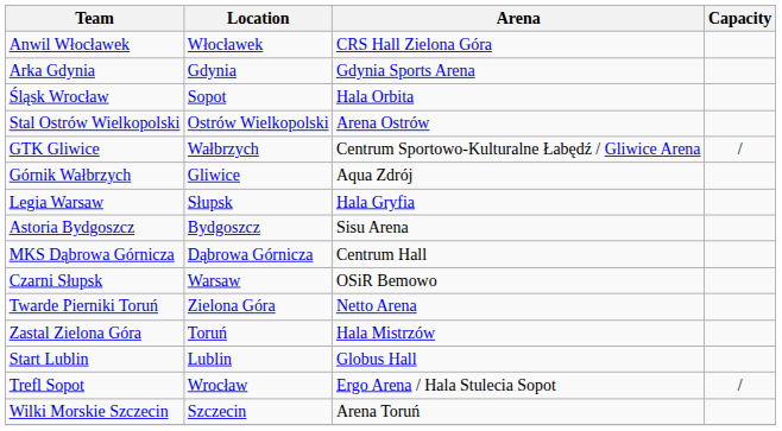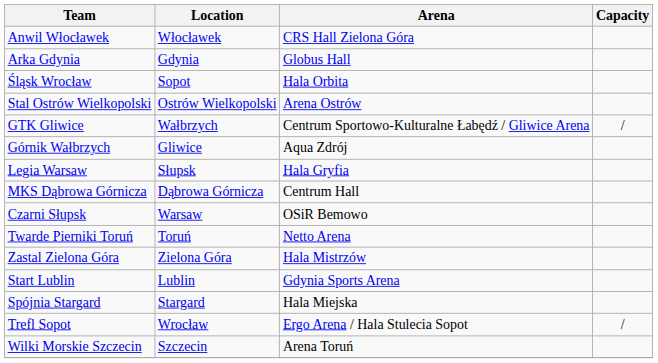 <table class="wikitable sortable">
 <tr>
 <th>Team</th>
 <th>Location</th>
 <th>Arena</th>
 <th>Capacity</th>
 </tr>
 <tr>
 <td><a href='#'>Anwil Włocławek</a></td>
 <td><a href='#'>Włocławek</a></td>
 <td><a href='#'>CRS Hall Zielona Góra</a></td>
 <td align=center></td>
 </tr>
 <tr>
 <td><a href='#'>Arka Gdynia</a></td>
 <td><a href='#'>Gdynia</a></td>
-<td><a href='#'>Gdynia Sports Arena</a></td>
+<td><a href='#'>Globus Hall</a></td>
 <td align=center></td>
 </tr>
 <tr>
 <td><a href='#'>Śląsk Wrocław</a></td>
 <td><a href='#'>Sopot</a></td>
 <td><a href='#'>Hala Orbita</a></td>
 <td align=center></td>
 </tr>
 <tr>
 <td><a href='#'>Stal Ostrów Wielkopolski</a></td>
 <td><a href='#'>Ostrów Wielkopolski</a></td>
 <td><a href='#'>Arena Ostrów</a></td>
 <td align="center"></td>
 </tr>
 <tr>
 <td><a href='#'>GTK Gliwice</a></td>
 <td><a href='#'>Wałbrzych</a></td>
 <td>Centrum Sportowo-Kulturalne Łabędź / <a href='#'>Gliwice Arena</a></td>
 <td align=center>  / </td>
 </tr>
 <tr>
 <td><a href='#'>Górnik Wałbrzych</a></td>
 <td><a href='#'>Gliwice</a></td>
 <td>Aqua Zdrój</td>
 <td align="center"></td>
 </tr>
 <tr>
 <td><a href='#'>Legia Warsaw</a></td>
 <td><a href='#'>Słupsk</a></td>
 <td><a href='#'>Hala Gryfia</a></td>
 <td align=center></td>
 </tr>
 <tr>
-<td><a href='#'>Astoria Bydgoszcz</a></td>
-<td><a href='#'>Bydgoszcz</a></td>
-<td>Sisu Arena</td>
-<td align=center></td>
-</tr>
-<tr>
 <td><a href='#'>MKS Dąbrowa Górnicza</a></td>
 <td><a href='#'>Dąbrowa Górnicza</a></td>
 <td>Centrum Hall</td>
 <td align=center></td>
 </tr>
 <tr>
 <td><a href='#'>Czarni Słupsk</a></td>
 <td><a href='#'>Warsaw</a></td>
 <td>OSiR Bemowo</td>
 <td style="text-align:center;"></td>
 </tr>
 <tr>
 <td><a href='#'>Twarde Pierniki Toruń</a></td>
-<td><a href='#'>Zielona Góra</a></td>
+<td><a href='#'>Toruń</a></td>
 <td><a href='#'>Netto Arena</a></td>
 <td align=center></td>
 </tr>
 <tr>
 <td><a href='#'>Zastal Zielona Góra</a></td>
-<td><a href='#'>Toruń</a></td>
+<td><a href='#'>Zielona Góra</a></td>
 <td><a href='#'>Hala Mistrzów</a></td>
 <td align=center></td>
 </tr>
 <tr>
 <td><a href='#'>Start Lublin</a></td>
 <td><a href='#'>Lublin</a></td>
-<td><a href='#'>Globus Hall</a></td>
+<td><a href='#'>Gdynia Sports Arena</a></td>
 <td style="text-align:center;"></td>
+</tr>
+<tr>
+<td><a href='#'>Spójnia Stargard</a></td>
+<td><a href='#'>Stargard</a></td>
+<td>Hala Miejska</td>
+<td align=center></td>
 </tr>
 <tr>
 <td><a href='#'>Trefl Sopot</a></td>
 <td><a href='#'>Wrocław</a></td>
 <td><a href='#'>Ergo Arena</a> / Hala Stulecia Sopot</td>
 <td align=center> / </td>
 </tr>
 <tr>
 <td><a href='#'>Wilki Morskie Szczecin</a></td>
 <td><a href='#'>Szczecin</a></td>
 <td>Arena Toruń</td>
 <td align=center></td>
 </tr>
 <tr>
 </tr>
 </table>
